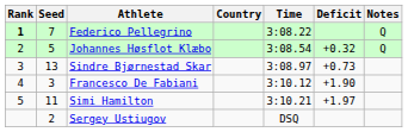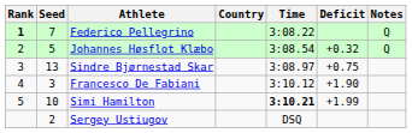 <table class="wikitable sortable" style="text-align:center">
 <tr>
 <th>Rank</th>
 <th>Seed</th>
 <th>Athlete</th>
 <th>Country</th>
 <th>Time</th>
 <th>Deficit</th>
 <th>Notes</th>
 </tr>
 <tr bgcolor=ccffcc>
 <td><strong>1</strong></td>
 <td>7</td>
 <td align=left><a href='#'>Federico Pellegrino</a></td>
 <td align=left></td>
 <td>3:08.22</td>
 <td></td>
 <td>Q</td>
 </tr>
 <tr bgcolor=ccffcc>
 <td>2</td>
 <td>5</td>
 <td align=left><a href='#'>Johannes Høsflot Klæbo</a></td>
 <td align=left></td>
 <td>3:08.54</td>
 <td>+0.32</td>
 <td>Q</td>
 </tr>
 <tr>
 <td>3</td>
 <td>13</td>
 <td align=left><a href='#'>Sindre Bjørnestad Skar</a></td>
 <td align=left></td>
 <td>3:08.97</td>
-<td>+0.73</td>
+<td>+0.75</td>
 <td></td>
 </tr>
 <tr>
 <td>4</td>
 <td>3</td>
 <td align=left><a href='#'>Francesco De Fabiani</a></td>
 <td align=left></td>
 <td>3:10.12</td>
 <td>+1.90</td>
 <td></td>
 </tr>
 <tr>
 <td>5</td>
-<td>11</td>
+<td>10</td>
 <td align=left><a href='#'>Simi Hamilton</a></td>
 <td align=left></td>
-<td>3:10.21</td>
-<td>+1.97</td>
+<td><strong>3:10.21</strong></td>
+<td>+1.99</td>
 <td></td>
 </tr>
 <tr>
 <td></td>
 <td>2</td>
 <td align=left><a href='#'>Sergey Ustiugov</a></td>
 <td align=left></td>
 <td>DSQ</td>
 <td></td>
 <td> </td>
 </tr>
 </table>
